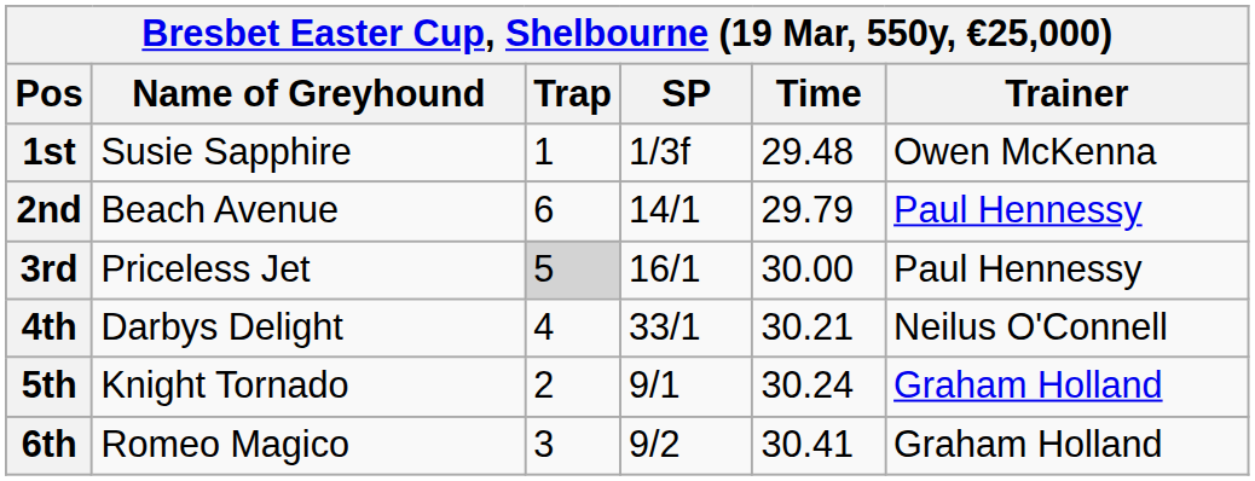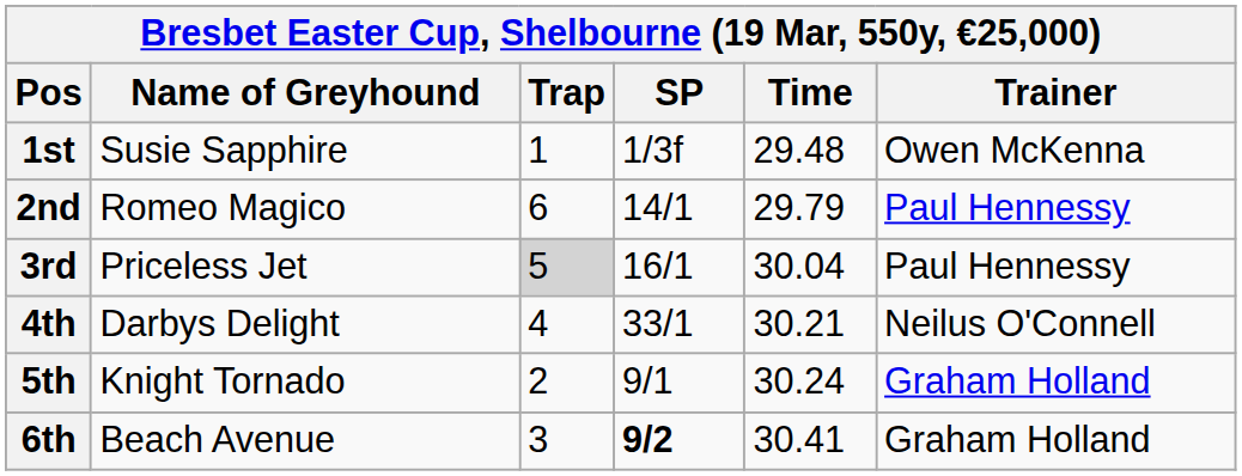 <table class="wikitable">
 <tr>
 <th colspan="6"><a href='#'>Bresbet Easter Cup</a>, <a href='#'>Shelbourne</a> (19 Mar, 550y, €25,000)</th>
 </tr>
 <tr>
 <th width=30>Pos</th>
 <th width=180>Name of Greyhound</th>
 <th width=30>Trap</th>
 <th width=50>SP</th>
 <th width=50>Time</th>
 <th width=150>Trainer</th>
 </tr>
 <tr>
 <th>1st</th>
 <td>Susie Sapphire</td>
 <td>1</td>
 <td>1/3f</td>
 <td>29.48</td>
 <td>Owen McKenna</td>
 </tr>
 <tr>
 <th>2nd</th>
-<td>Beach Avenue</td>
+<td>Romeo Magico</td>
 <td>6</td>
 <td>14/1</td>
 <td>29.79</td>
 <td><a href='#'>Paul Hennessy</a></td>
 </tr>
 <tr>
 <th>3rd</th>
 <td>Priceless Jet</td>
 <td style="background: lightgrey;">5</td>
 <td>16/1</td>
-<td>30.00</td>
+<td>30.04</td>
 <td>Paul Hennessy</td>
 </tr>
 <tr>
 <th>4th</th>
 <td>Darbys Delight</td>
 <td>4</td>
 <td>33/1</td>
 <td>30.21</td>
 <td>Neilus O'Connell</td>
 </tr>
 <tr>
 <th>5th</th>
 <td>Knight Tornado</td>
 <td>2</td>
 <td>9/1</td>
 <td>30.24</td>
 <td><a href='#'>Graham Holland</a></td>
 </tr>
 <tr>
 <th>6th</th>
-<td>Romeo Magico</td>
+<td>Beach Avenue</td>
 <td>3</td>
-<td>9/2</td>
+<td><strong>9/2</strong></td>
 <td>30.41</td>
 <td>Graham Holland</td>
 </tr>
 </table>
